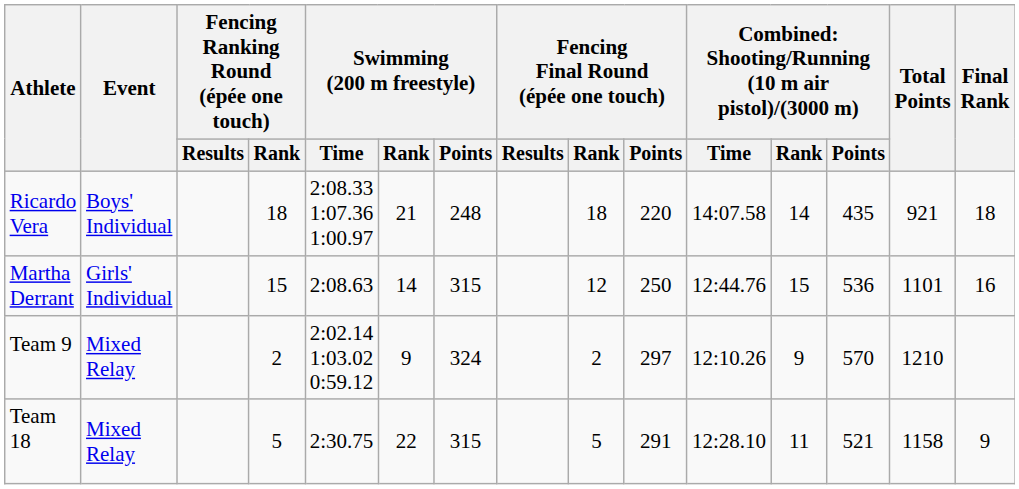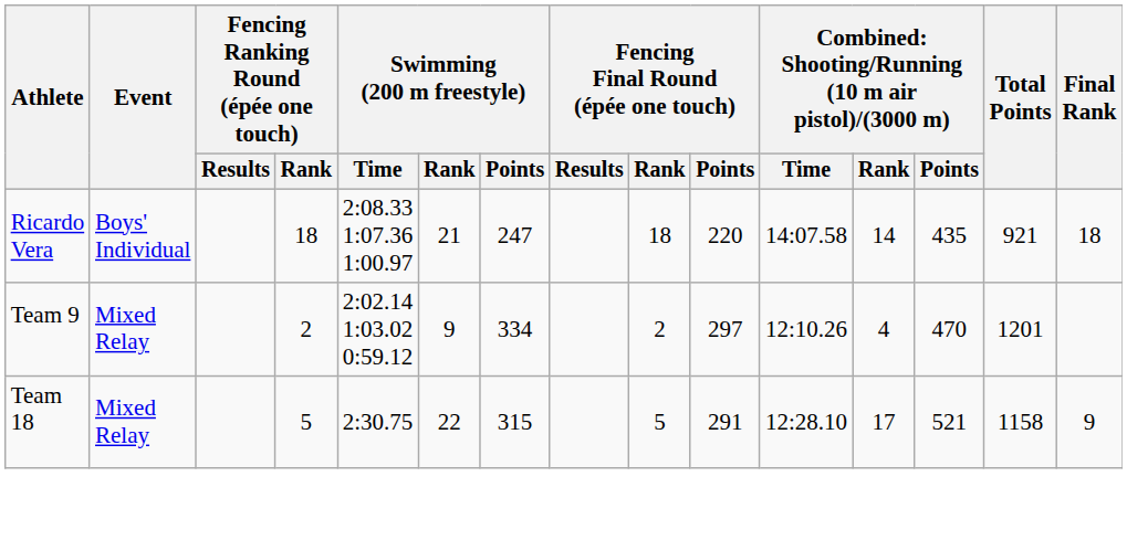 <table class="wikitable" style="font-size:90%;">
 <tr>
 <th rowspan=2>Athlete</th>
 <th rowspan=2>Event</th>
 <th colspan=2>Fencing<br>Ranking Round<br><span>(épée one touch)</span></th>
 <th colspan=3>Swimming<br><span>(200 m freestyle)</span></th>
 <th colspan=3>Fencing<br>Final Round<br><span>(épée one touch)</span></th>
 <th colspan=3>Combined: Shooting/Running<br><span>(10 m air pistol)/(3000 m)</span></th>
 <th rowspan=2>Total<br>Points</th>
 <th rowspan=2>Final<br>Rank</th>
 </tr>
 <tr style="font-size:95%">
 <th>Results</th>
 <th>Rank</th>
 <th>Time</th>
 <th>Rank</th>
 <th>Points</th>
 <th>Results</th>
 <th>Rank</th>
 <th>Points</th>
 <th>Time</th>
 <th>Rank</th>
 <th>Points</th>
 </tr>
 <tr align=center>
 <td align=left><a href='#'>Ricardo Vera</a></td>
 <td align=left><a href='#'>Boys' Individual</a></td>
 <td></td>
 <td>18</td>
 <td>2:08.33<br>1:07.36<br>1:00.97</td>
 <td>21</td>
-<td>248</td>
+<td>247</td>
 <td></td>
 <td>18</td>
 <td>220</td>
 <td>14:07.58</td>
 <td>14</td>
 <td>435</td>
 <td>921</td>
 <td>18</td>
 </tr>
 <tr align=center>
-<td align=left><a href='#'>Martha Derrant</a></td>
-<td align=left><a href='#'>Girls' Individual</a></td>
-<td></td>
-<td>15</td>
-<td>2:08.63</td>
-<td>14</td>
-<td>315</td>
-<td></td>
-<td>12</td>
-<td>250</td>
-<td>12:44.76</td>
-<td>15</td>
-<td>536</td>
-<td>1101</td>
-<td>16</td>
-</tr>
-<tr align=center>
 <td align=left>Team 9<br><br><strong></strong></td>
 <td align=left><a href='#'>Mixed Relay</a></td>
 <td></td>
 <td>2</td>
 <td>2:02.14<br>1:03.02<br>0:59.12</td>
 <td>9</td>
-<td>324</td>
+<td>334</td>
 <td></td>
 <td>2</td>
 <td>297</td>
 <td>12:10.26</td>
-<td>9</td>
-<td>570</td>
-<td>1210</td>
+<td>4</td>
+<td>470</td>
+<td>1201</td>
 <td></td>
 </tr>
 <tr align=center>
 <td align=left>Team 18<br><br></td>
 <td align=left><a href='#'>Mixed Relay</a></td>
 <td></td>
 <td>5</td>
 <td>2:30.75</td>
 <td>22</td>
 <td>315</td>
 <td></td>
 <td>5</td>
 <td>291</td>
 <td>12:28.10</td>
-<td>11</td>
+<td>17</td>
 <td>521</td>
 <td>1158</td>
 <td>9</td>
 </tr>
 </table>
